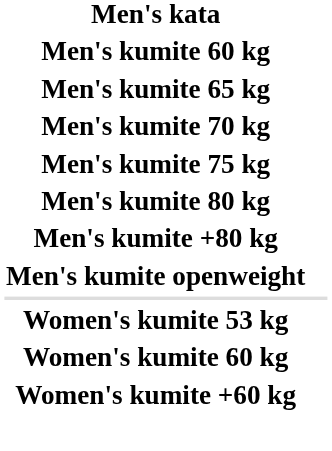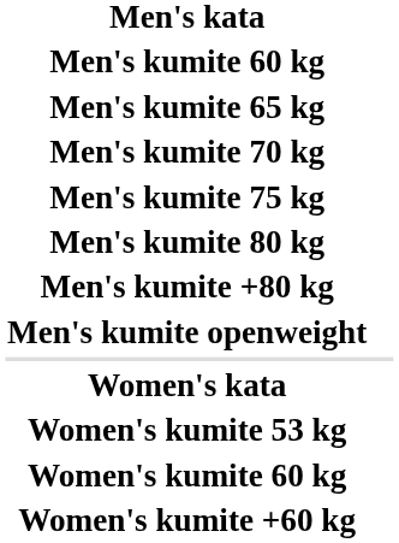 <table>
 <tr>
 <th scope="row">Men's kata</th>
 <td></td>
 <td></td>
 <td></td>
 </tr>
 <tr>
 <th scope="row" rowspan=2>Men's kumite 60 kg</th>
 <td rowspan=2></td>
 <td rowspan=2></td>
 <td></td>
 </tr>
 <tr>
 <td></td>
 </tr>
 <tr>
 <th scope="row" rowspan=2>Men's kumite 65 kg</th>
 <td rowspan=2></td>
 <td rowspan=2></td>
 <td></td>
 </tr>
 <tr>
 <td></td>
 </tr>
 <tr>
 <th scope="row" rowspan=2>Men's kumite 70 kg</th>
 <td rowspan=2></td>
 <td rowspan=2></td>
 <td></td>
 </tr>
 <tr>
 <td></td>
 </tr>
 <tr>
 <th scope="row" rowspan=2>Men's kumite 75 kg</th>
 <td rowspan=2></td>
 <td rowspan=2></td>
 <td></td>
 </tr>
 <tr>
 <td></td>
 </tr>
 <tr>
 <th scope="row" rowspan=2>Men's kumite 80 kg</th>
 <td rowspan=2></td>
 <td rowspan=2></td>
 <td></td>
 </tr>
 <tr>
 <td></td>
 </tr>
 <tr>
 <th scope="row" rowspan=2>Men's kumite +80 kg</th>
 <td rowspan=2></td>
 <td rowspan=2></td>
 <td></td>
 </tr>
 <tr>
 <td></td>
 </tr>
 <tr>
 <th scope="row" rowspan=2>Men's kumite openweight</th>
 <td rowspan=2></td>
 <td rowspan=2></td>
 <td></td>
 </tr>
 <tr>
 <td></td>
 </tr>
 <tr bgcolor=#DDDDDD>
 <td colspan=4></td>
 </tr>
 <tr>
+<th scope="row">Women's kata</th>
+<td></td>
+<td></td>
+<td></td>
+</tr>
+<tr>
 <th scope="row" rowspan=2>Women's kumite 53 kg</th>
 <td rowspan=2></td>
 <td rowspan=2></td>
 <td></td>
 </tr>
 <tr>
 <td></td>
 </tr>
 <tr>
 <th scope="row" rowspan=2>Women's kumite 60 kg</th>
 <td rowspan=2></td>
 <td rowspan=2></td>
 <td></td>
 </tr>
 <tr>
 <td></td>
 </tr>
 <tr>
 <th scope="row" rowspan=2>Women's kumite +60 kg</th>
 <td rowspan=2></td>
 <td rowspan=2></td>
 <td></td>
 </tr>
 <tr>
 <td></td>
 </tr>
 </table>
